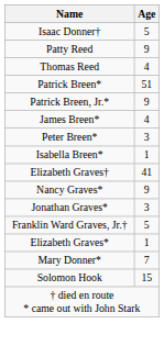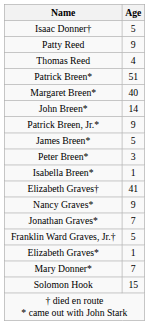 <table class="wikitable floatright" style="text-align: center; font-size: 95%; width:220px;">
 <tr>
 <th scope="col">Name</th>
 <th scope="col">Age</th>
 </tr>
 <tr>
 <td>Isaac Donner†</td>
 <td>5</td>
 </tr>
 <tr>
 <td>Patty Reed</td>
 <td>9</td>
 </tr>
 <tr>
 <td>Thomas Reed</td>
 <td>4</td>
 </tr>
 <tr>
 <td>Patrick Breen*</td>
 <td>51</td>
 </tr>
 <tr>
+<td>Margaret Breen*</td>
+<td>40</td>
+</tr>
+<tr>
+<td>John Breen*</td>
+<td>14</td>
+</tr>
+<tr>
 <td>Patrick Breen, Jr.*</td>
 <td>9</td>
 </tr>
 <tr>
 <td>James Breen*</td>
-<td>4</td>
+<td>5</td>
 </tr>
 <tr>
 <td>Peter Breen*</td>
 <td>3</td>
 </tr>
 <tr>
 <td>Isabella Breen*</td>
 <td>1</td>
 </tr>
 <tr>
 <td>Elizabeth Graves†</td>
 <td>41</td>
 </tr>
 <tr>
 <td>Nancy Graves*</td>
 <td>9</td>
 </tr>
 <tr>
 <td>Jonathan Graves*</td>
-<td>3</td>
+<td>7</td>
 </tr>
 <tr>
 <td>Franklin Ward Graves, Jr.†</td>
 <td>5</td>
 </tr>
 <tr>
 <td>Elizabeth Graves*</td>
 <td>1</td>
 </tr>
 <tr>
 <td>Mary Donner*</td>
 <td>7</td>
 </tr>
 <tr>
 <td>Solomon Hook</td>
 <td>15</td>
 </tr>
 <tr>
 <td colspan="2">† died en route <br> * came out with John Stark</td>
 </tr>
 </table>
